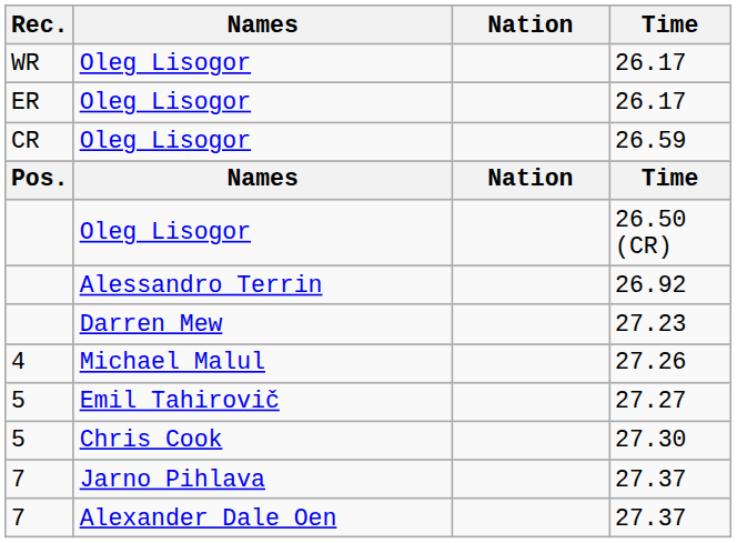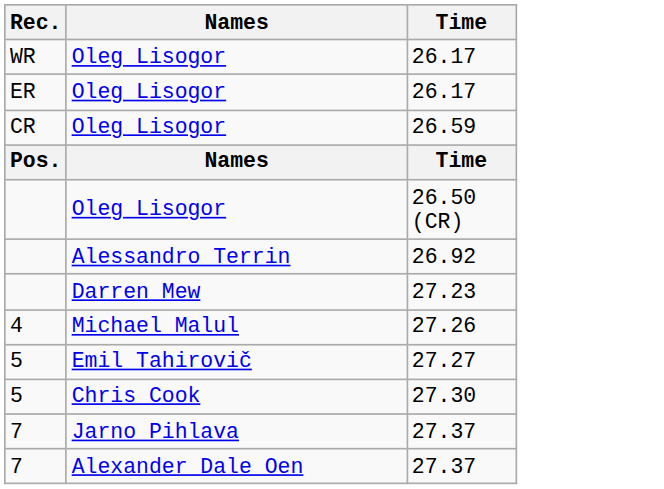 <table class=wikitable>
 <tr>
 <th width="30">Rec.</th>
 <th width="200">Names</th>
-<th width="80">Nation</th>
 <th width="60">Time</th>
 </tr>
 <tr>
 <td>WR</td>
 <td><a href='#'>Oleg Lisogor</a></td>
-<td></td>
 <td>26.17</td>
 </tr>
 <tr>
 <td>ER</td>
 <td><a href='#'>Oleg Lisogor</a></td>
-<td></td>
 <td>26.17</td>
 </tr>
 <tr>
 <td>CR</td>
 <td><a href='#'>Oleg Lisogor</a></td>
-<td></td>
 <td>26.59</td>
 </tr>
 <tr>
 <th>Pos.</th>
 <th>Names</th>
-<th>Nation</th>
 <th>Time</th>
 </tr>
 <tr>
 <td></td>
 <td><a href='#'>Oleg Lisogor</a></td>
-<td></td>
 <td>26.50 (CR)</td>
 </tr>
 <tr>
 <td></td>
 <td><a href='#'>Alessandro Terrin</a></td>
-<td></td>
 <td>26.92</td>
 </tr>
 <tr>
 <td></td>
 <td><a href='#'>Darren Mew</a></td>
-<td></td>
 <td>27.23</td>
 </tr>
 <tr>
 <td>4</td>
 <td><a href='#'>Michael Malul</a></td>
-<td></td>
 <td>27.26</td>
 </tr>
 <tr>
 <td>5</td>
 <td><a href='#'>Emil Tahirovič</a></td>
-<td></td>
 <td>27.27</td>
 </tr>
 <tr>
 <td>5</td>
 <td><a href='#'>Chris Cook</a></td>
-<td></td>
 <td>27.30</td>
 </tr>
 <tr>
 <td>7</td>
 <td><a href='#'>Jarno Pihlava</a></td>
-<td></td>
 <td>27.37</td>
 </tr>
 <tr>
 <td>7</td>
 <td><a href='#'>Alexander Dale Oen</a></td>
-<td></td>
 <td>27.37</td>
 </tr>
 </table>
